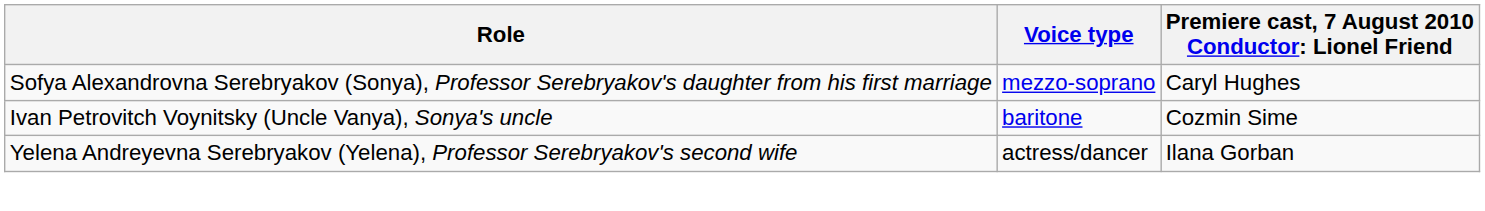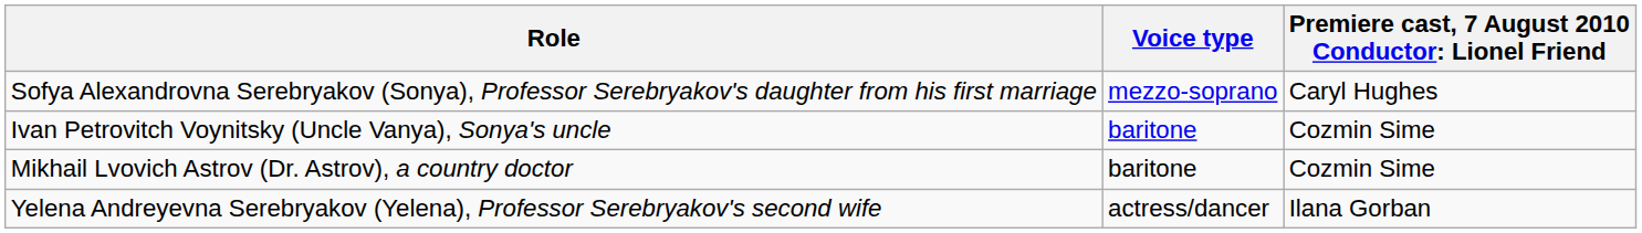 <table class="wikitable">
 <tr>
 <th>Role</th>
 <th><a href='#'>Voice type</a></th>
 <th>Premiere cast, 7 August 2010<br><a href='#'>Conductor</a>: Lionel Friend</th>
 </tr>
 <tr>
 <td>Sofya Alexandrovna Serebryakov (Sonya), <em>Professor Serebryakov's daughter from his first marriage</em></td>
 <td><a href='#'>mezzo-soprano</a></td>
 <td>Caryl Hughes</td>
 </tr>
 <tr>
 <td>Ivan Petrovitch Voynitsky (Uncle Vanya), <em>Sonya's uncle</em></td>
 <td><a href='#'>baritone</a></td>
 <td>Cozmin Sime</td>
 </tr>
 <tr>
+<td>Mikhail Lvovich Astrov (Dr. Astrov), <em>a country doctor</em></td>
+<td>baritone</td>
+<td>Cozmin Sime</td>
+</tr>
+<tr>
 <td>Yelena Andreyevna Serebryakov (Yelena), <em>Professor Serebryakov's second wife</em></td>
 <td>actress/dancer</td>
 <td>Ilana Gorban</td>
 </tr>
 </table>
